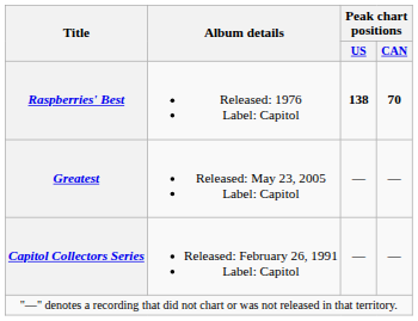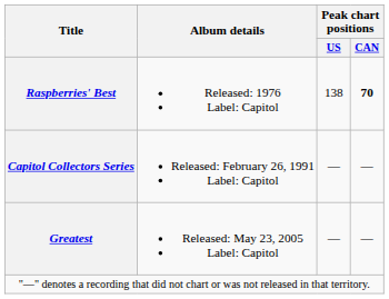 <table class="wikitable plainrowheaders" style="text-align:center;">
 <tr>
 <th rowspan="2" scope="col">Title</th>
 <th rowspan="2" scope="col">Album details</th>
 <th colspan="2" scope="col">Peak chart positions</th>
 </tr>
 <tr>
 <th scope="col" style="width:2.5em;font-size:90%;"><a href='#'>US</a><br></th>
 <th scope="col" style="width:2.5em;font-size:90%;"><a href='#'>CAN</a><br></th>
 </tr>
 <tr>
 <th scope="row"><em><a href='#'>Raspberries' Best</a></em></th>
 <td><br><ul><li>Released: 1976</li><li>Label: Capitol</li></ul></td>
-<td><strong>138</strong></td>
+<td>138</td>
 <td><strong>70</strong></td>
+</tr>
+<tr>
+<th scope="row"><em><a href='#'>Capitol Collectors Series</a></em></th>
+<td><br><ul><li>Released: February 26, 1991</li><li>Label: Capitol</li></ul></td>
+<td>—</td>
+<td>—</td>
 </tr>
 <tr>
 <th scope="row"><em><a href='#'>Greatest</a></em></th>
 <td><br><ul><li>Released: May 23, 2005</li><li>Label: Capitol</li></ul></td>
 <td>—</td>
 <td>—</td>
 </tr>
 <tr>
-<th scope="row"><em><a href='#'>Capitol Collectors Series</a></em></th>
-<td><br><ul><li>Released: February 26, 1991</li><li>Label: Capitol</li></ul></td>
-<td>—</td>
-<td>—</td>
-</tr>
-<tr>
 <td colspan="4" style="font-size:90%">"—" denotes a recording that did not chart or was not released in that territory.</td>
 </tr>
 </table>
